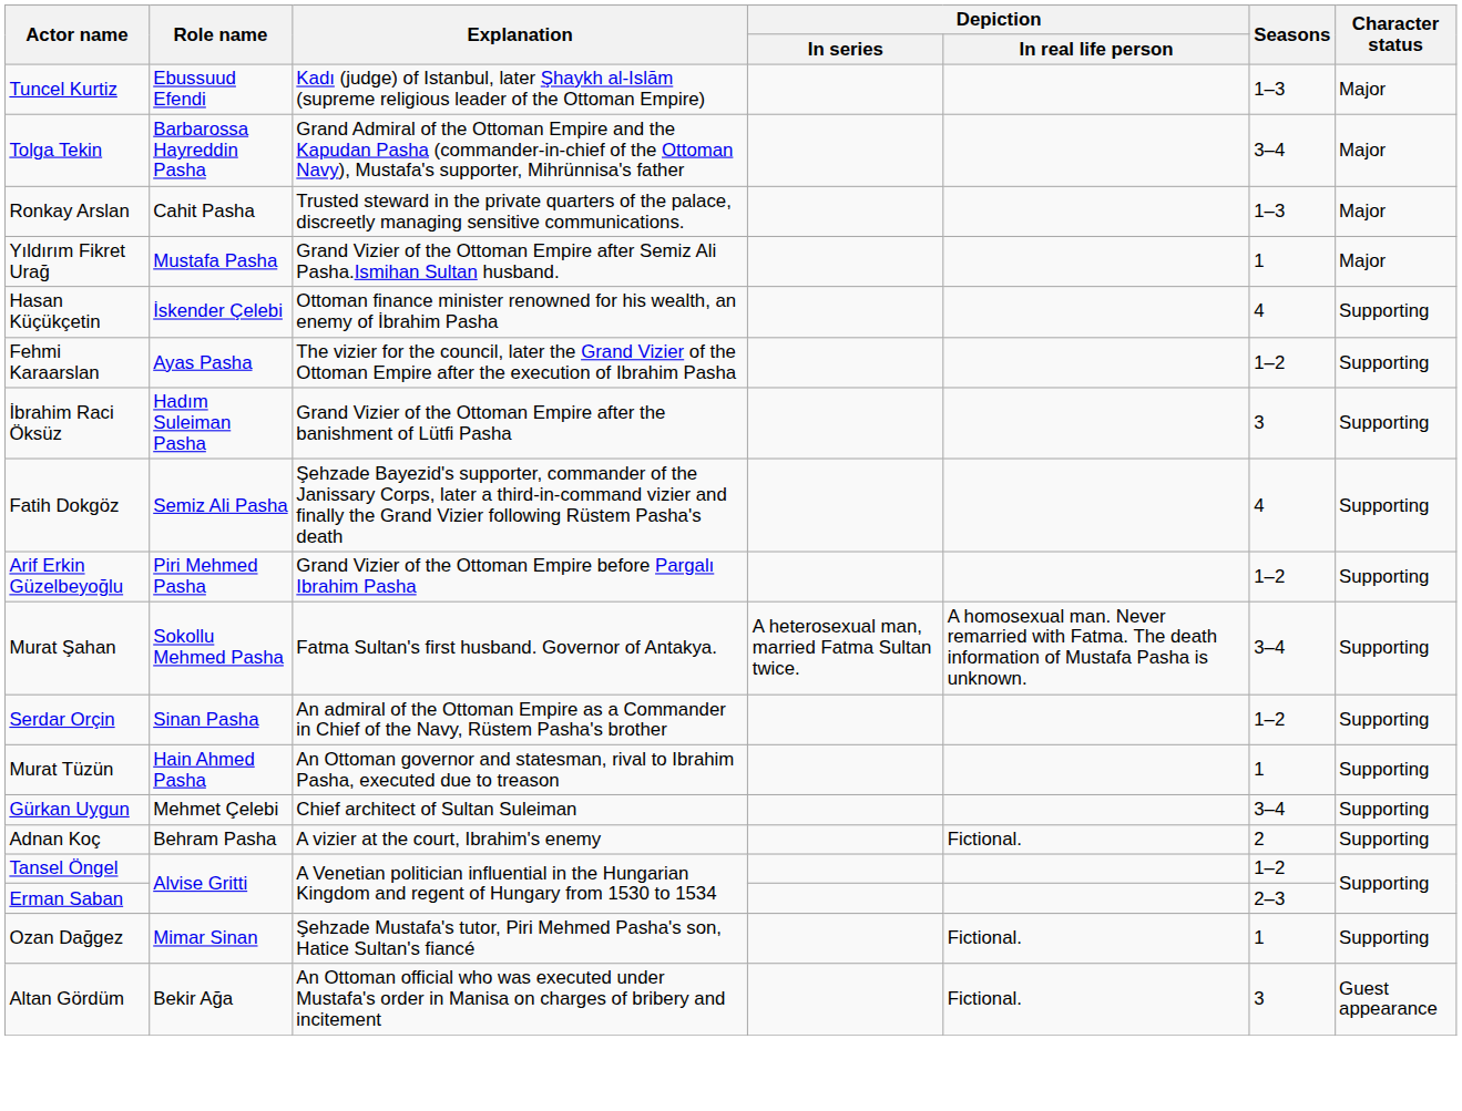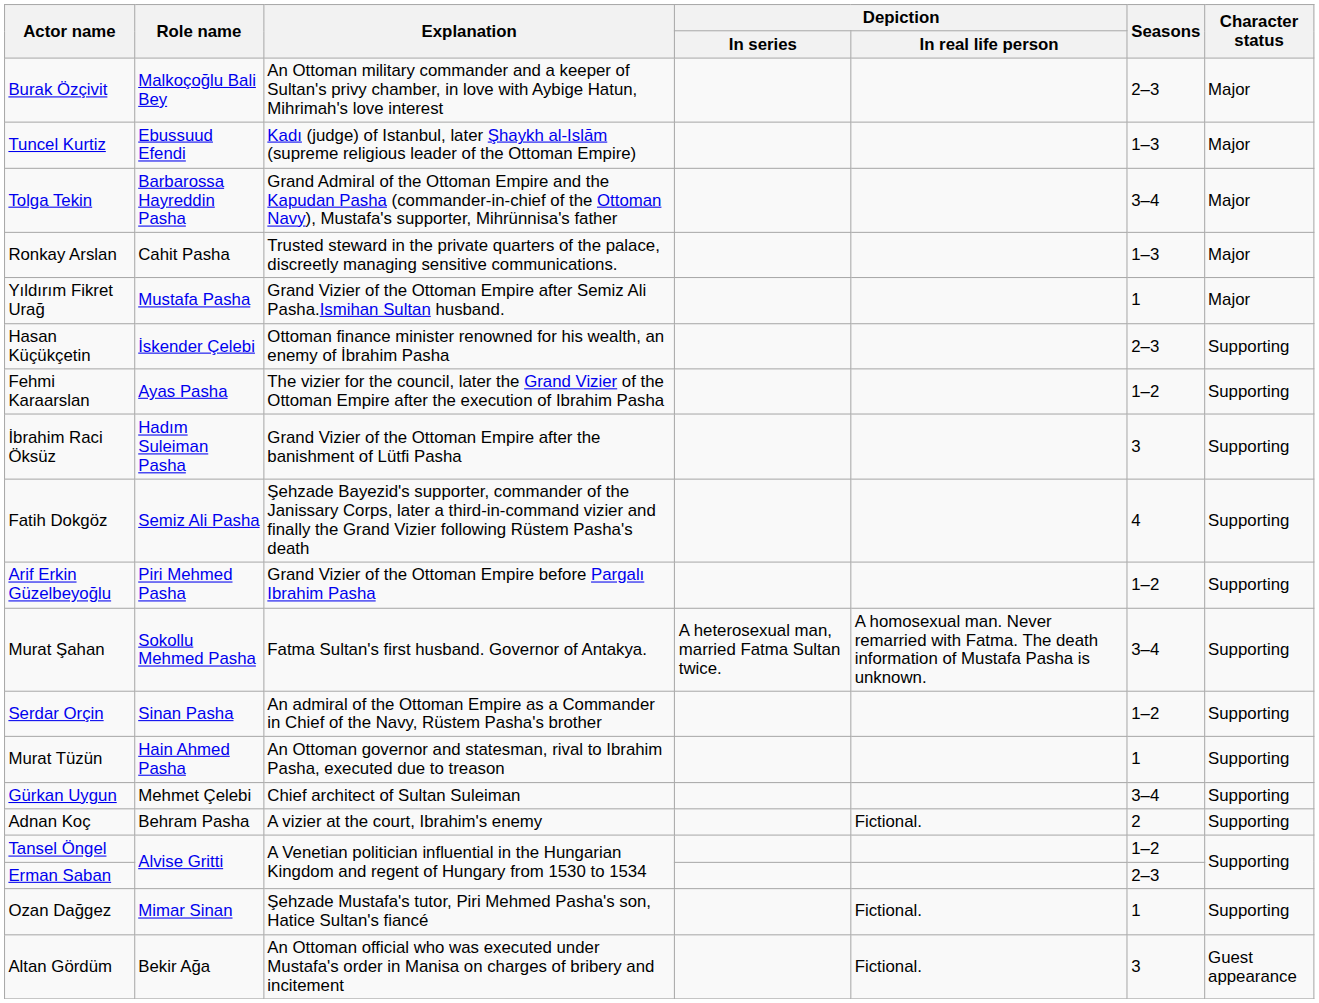 <table class="wikitable">
 <tr>
 <th rowspan="2">Actor name</th>
 <th rowspan="2">Role name</th>
 <th rowspan="2">Explanation</th>
 <th colspan="2">Depiction</th>
 <th rowspan="2">Seasons</th>
 <th rowspan="2">Character status</th>
 </tr>
 <tr>
 <th>In series</th>
 <th>In real life person</th>
+</tr>
+<tr>
+<td><a href='#'>Burak Özçivit</a></td>
+<td><a href='#'>Malkoçoğlu Bali Bey</a></td>
+<td>An Ottoman military commander and a keeper of Sultan's privy chamber, in love with Aybige Hatun, Mihrimah's love interest</td>
+<td></td>
+<td></td>
+<td>2–3</td>
+<td>Major</td>
 </tr>
 <tr>
 <td><a href='#'>Tuncel Kurtiz</a></td>
 <td><a href='#'>Ebussuud Efendi</a></td>
 <td><a href='#'>Kadı</a> (judge) of Istanbul, later <a href='#'>Şhaykh al-Islām</a> (supreme religious leader of the Ottoman Empire)</td>
 <td></td>
 <td></td>
 <td>1–3</td>
 <td>Major</td>
 </tr>
 <tr>
 <td><a href='#'>Tolga Tekin</a></td>
 <td><a href='#'>Barbarossa Hayreddin Pasha</a></td>
 <td>Grand Admiral of the Ottoman Empire and the <a href='#'>Kapudan Pasha</a> (commander-in-chief of the <a href='#'>Ottoman Navy</a>), Mustafa's supporter, Mihrünnisa's father</td>
 <td></td>
 <td></td>
 <td>3–4</td>
 <td>Major</td>
 </tr>
 <tr>
 <td>Ronkay Arslan</td>
 <td>Cahit Pasha</td>
 <td>Trusted steward in the private quarters of the palace, discreetly managing sensitive communications.</td>
 <td></td>
 <td></td>
 <td>1–3</td>
 <td>Major</td>
 </tr>
 <tr>
 <td>Yıldırım Fikret Urağ</td>
 <td><a href='#'>Mustafa Pasha</a></td>
 <td>Grand Vizier of the Ottoman Empire after Semiz Ali Pasha.<a href='#'>Ismihan Sultan</a> husband.</td>
 <td></td>
 <td></td>
 <td>1</td>
 <td>Major</td>
 </tr>
 <tr>
 <td>Hasan Küçükçetin</td>
 <td><a href='#'>İskender Çelebi</a></td>
 <td>Ottoman finance minister renowned for his wealth, an enemy of İbrahim Pasha</td>
 <td></td>
 <td></td>
-<td>4</td>
+<td>2–3</td>
 <td>Supporting</td>
 </tr>
 <tr>
 <td>Fehmi Karaarslan</td>
 <td><a href='#'>Ayas Pasha</a></td>
 <td>The vizier for the council, later the <a href='#'>Grand Vizier</a> of the Ottoman Empire after the execution of Ibrahim Pasha</td>
 <td></td>
 <td></td>
 <td>1–2</td>
 <td>Supporting</td>
 </tr>
 <tr>
 <td>İbrahim Raci Öksüz</td>
 <td><a href='#'>Hadım Suleiman Pasha</a></td>
 <td>Grand Vizier of the Ottoman Empire after the banishment of Lütfi Pasha</td>
 <td></td>
 <td></td>
 <td>3</td>
 <td>Supporting</td>
 </tr>
 <tr>
 <td>Fatih Dokgöz</td>
 <td><a href='#'>Semiz Ali Pasha</a></td>
 <td>Şehzade Bayezid's supporter, commander of the Janissary Corps, later a third-in-command vizier and finally the Grand Vizier following Rüstem Pasha's death</td>
 <td></td>
 <td></td>
 <td>4</td>
 <td>Supporting</td>
 </tr>
 <tr>
 <td><a href='#'>Arif Erkin Güzelbeyoğlu</a></td>
 <td><a href='#'>Piri Mehmed Pasha</a></td>
 <td>Grand Vizier of the Ottoman Empire before <a href='#'>Pargalı Ibrahim Pasha</a></td>
 <td></td>
 <td></td>
 <td>1–2</td>
 <td>Supporting</td>
 </tr>
 <tr>
 <td>Murat Şahan</td>
 <td><a href='#'>Sokollu Mehmed Pasha</a></td>
 <td>Fatma Sultan's first husband. Governor of Antakya.</td>
 <td>A heterosexual man, married Fatma Sultan twice.</td>
 <td>A homosexual man. Never remarried with Fatma. The death information of Mustafa Pasha is unknown.</td>
 <td>3–4</td>
 <td>Supporting</td>
 </tr>
 <tr>
 <td><a href='#'>Serdar Orçin</a></td>
 <td><a href='#'>Sinan Pasha</a></td>
 <td>An admiral of the Ottoman Empire as a Commander in Chief of the Navy, Rüstem Pasha's brother</td>
 <td></td>
 <td></td>
 <td>1–2</td>
 <td>Supporting</td>
 </tr>
 <tr>
 <td>Murat Tüzün</td>
 <td><a href='#'>Hain Ahmed Pasha</a></td>
 <td>An Ottoman governor and statesman, rival to Ibrahim Pasha, executed due to treason</td>
 <td></td>
 <td></td>
 <td>1</td>
 <td>Supporting</td>
 </tr>
 <tr>
 <td><a href='#'>Gürkan Uygun</a></td>
 <td>Mehmet Çelebi</td>
 <td>Chief architect of Sultan Suleiman</td>
 <td></td>
 <td></td>
 <td>3–4</td>
 <td>Supporting</td>
 </tr>
 <tr>
 <td>Adnan Koç</td>
 <td>Behram Pasha</td>
 <td>A vizier at the court, Ibrahim's enemy</td>
 <td></td>
 <td>Fictional.</td>
 <td>2</td>
 <td>Supporting</td>
 </tr>
 <tr>
 <td><a href='#'>Tansel Öngel</a></td>
 <td rowspan="2"><a href='#'>Alvise Gritti</a></td>
 <td rowspan="2">A Venetian politician influential in the Hungarian Kingdom and regent of Hungary from 1530 to 1534</td>
 <td></td>
 <td></td>
 <td>1–2</td>
 <td rowspan="2">Supporting</td>
 </tr>
 <tr>
 <td><a href='#'>Erman Saban</a></td>
 <td></td>
 <td></td>
 <td>2–3</td>
 </tr>
 <tr>
 <td>Ozan Dağgez</td>
 <td><a href='#'>Mimar Sinan</a></td>
 <td>Şehzade Mustafa's tutor, Piri Mehmed Pasha's son, Hatice Sultan's fiancé</td>
 <td></td>
 <td>Fictional.</td>
 <td>1</td>
 <td>Supporting</td>
 </tr>
 <tr>
 <td>Altan Gördüm</td>
 <td>Bekir Ağa</td>
 <td>An Ottoman official who was executed under Mustafa's order in Manisa on charges of bribery and incitement</td>
 <td></td>
 <td>Fictional.</td>
 <td>3</td>
 <td>Guest appearance</td>
 </tr>
 </table>
